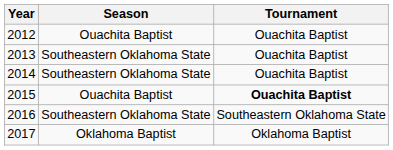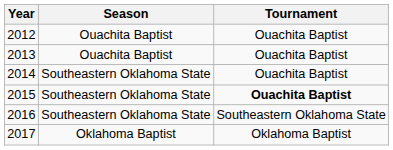 <table class="wikitable" style=text-align:center>
 <tr>
 <th>Year</th>
 <th>Season</th>
 <th>Tournament</th>
 </tr>
 <tr>
 <td>2012</td>
 <td>Ouachita Baptist</td>
 <td>Ouachita Baptist</td>
 </tr>
 <tr>
 <td>2013</td>
-<td>Southeastern Oklahoma State</td>
+<td>Ouachita Baptist</td>
 <td>Ouachita Baptist</td>
 </tr>
 <tr>
 <td>2014</td>
 <td>Southeastern Oklahoma State</td>
 <td>Ouachita Baptist</td>
 </tr>
 <tr>
 <td>2015</td>
-<td>Ouachita Baptist</td>
+<td>Southeastern Oklahoma State</td>
 <td><strong>Ouachita Baptist</strong></td>
 </tr>
 <tr>
 <td>2016</td>
 <td>Southeastern Oklahoma State</td>
 <td>Southeastern Oklahoma State</td>
 </tr>
 <tr>
 <td>2017</td>
 <td>Oklahoma Baptist</td>
 <td>Oklahoma Baptist</td>
 </tr>
 </table>
